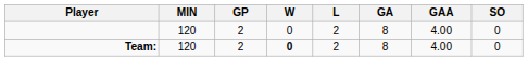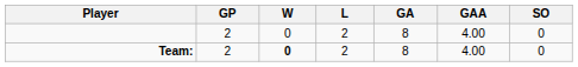 <table class="wikitable sortable" width="60%">
 <tr>
 <th bgcolor="#DDDDFF" width="10%">Player</th>
-<th width="3%" bgcolor="#DDDDFF" title="Minutes played">MIN</th>
 <th width="3%" bgcolor="#DDDDFF" title="Games played in">GP</th>
 <th width="3%" bgcolor="#DDDDFF" title="Games played in">W</th>
 <th width="3%" bgcolor="#DDDDFF"title="Games played in">L</th>
 <th width="3%" bgcolor="#DDDDFF" title="Goals against">GA</th>
 <th width="3%" bgcolor="#DDDDFF" title="Goals against average">GAA</th>
 <th width="3%" bgcolor="#DDDDFF" title="Shut-outs">SO</th>
 </tr>
 <tr align="center">
 <td align="right"></td>
-<td>120</td>
 <td>2</td>
 <td>0</td>
 <td>2</td>
 <td>8</td>
 <td>4.00</td>
 <td>0</td>
 </tr>
 <tr align="center">
 <td align="right"><strong>Team:</strong></td>
-<td>120</td>
 <td>2</td>
 <td><strong>0</strong></td>
 <td>2</td>
 <td>8</td>
 <td>4.00</td>
 <td>0</td>
 </tr>
 </table>
